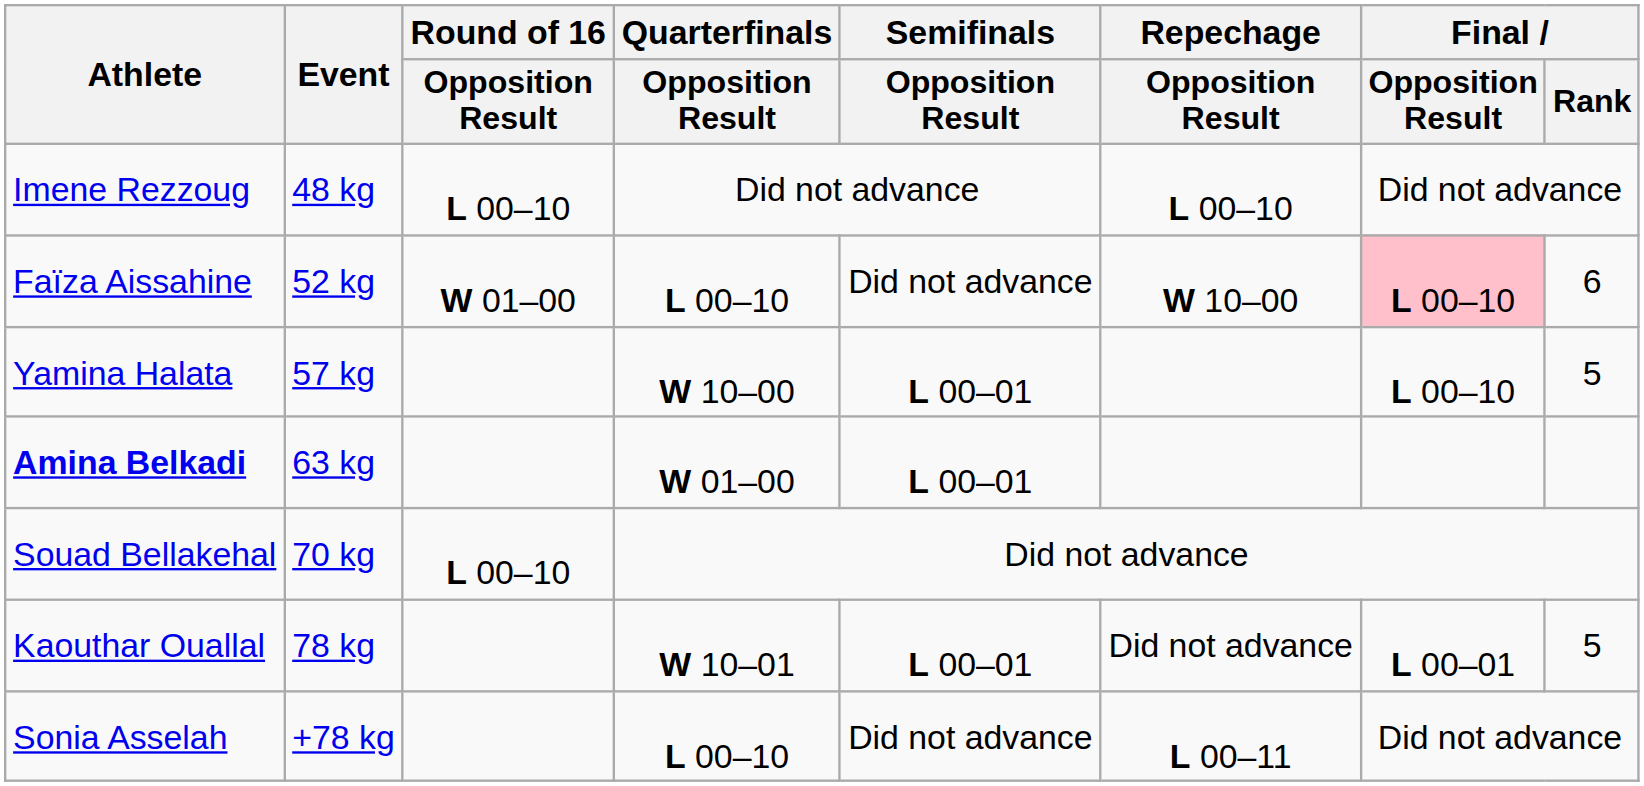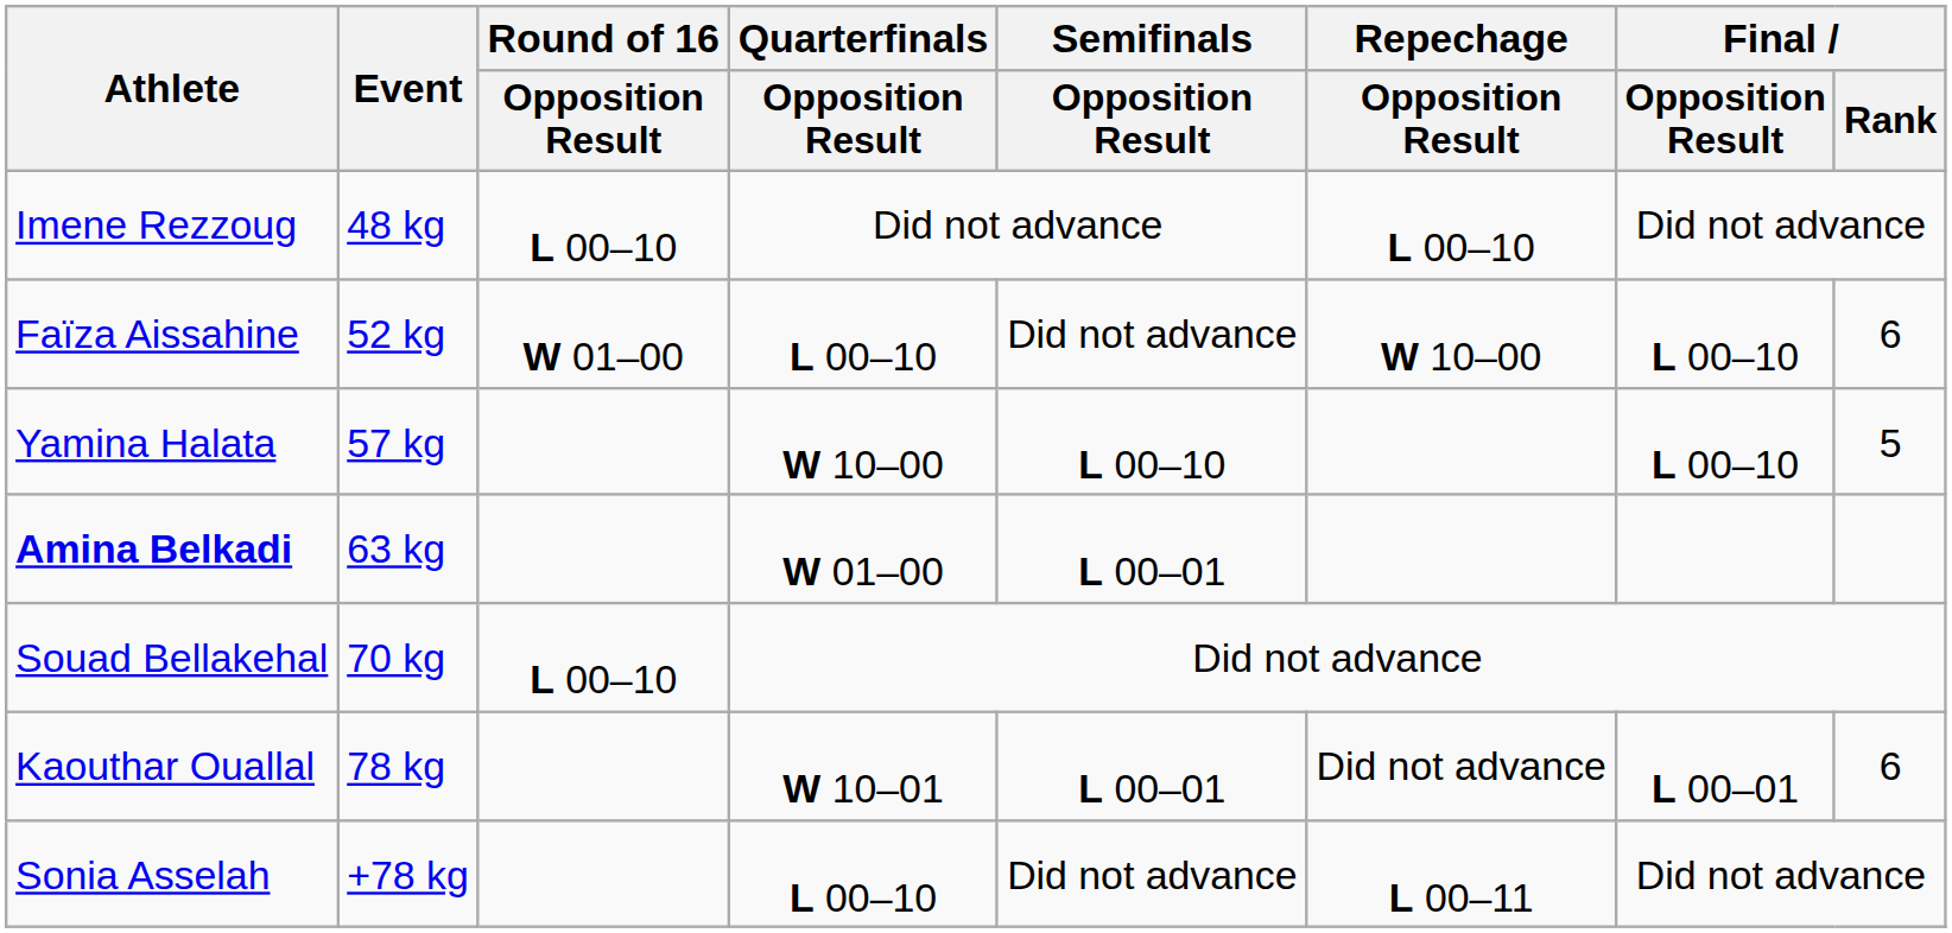 <table class="wikitable" style="font-size:90%">
 <tr>
 <th rowspan="2">Athlete</th>
 <th rowspan="2">Event</th>
 <th>Round of 16</th>
 <th>Quarterfinals</th>
 <th>Semifinals</th>
 <th>Repechage</th>
 <th colspan=2>Final / </th>
 </tr>
 <tr style="font-size:95%">
 <th>Opposition<br>Result</th>
 <th>Opposition<br>Result</th>
 <th>Opposition<br>Result</th>
 <th>Opposition<br>Result</th>
 <th>Opposition<br>Result</th>
 <th>Rank</th>
 </tr>
 <tr align=center>
 <td align=left><a href='#'>Imene Rezzoug</a></td>
 <td align=left><a href='#'>48 kg</a></td>
 <td><br><strong>L</strong> 00–10</td>
 <td colspan=2>Did not advance</td>
 <td><br><strong>L</strong> 00–10</td>
 <td colspan=2>Did not advance</td>
 </tr>
 <tr align=center>
 <td align=left><a href='#'>Faïza Aissahine</a></td>
 <td align=left><a href='#'>52 kg</a></td>
 <td><br><strong>W</strong> 01–00</td>
 <td><br><strong>L</strong> 00–10</td>
 <td>Did not advance</td>
 <td><br><strong>W</strong> 10–00</td>
-<td style="background: pink;"><br><strong>L</strong> 00–10</td>
+<td><br><strong>L</strong> 00–10</td>
 <td>6</td>
 </tr>
 <tr align=center>
 <td align=left><a href='#'>Yamina Halata</a></td>
 <td align=left><a href='#'>57 kg</a></td>
 <td></td>
 <td><br><strong>W</strong> 10–00</td>
-<td><br><strong>L</strong> 00–01</td>
+<td><br><strong>L</strong> 00–10</td>
 <td></td>
 <td><br><strong>L</strong> 00–10</td>
 <td>5</td>
 </tr>
 <tr align=center>
 <td align=left><strong><a href='#'>Amina Belkadi</a></strong></td>
 <td align=left><a href='#'>63 kg</a></td>
 <td></td>
 <td><br><strong>W</strong> 01–00</td>
 <td><br><strong>L</strong> 00–01</td>
 <td></td>
 <td><br></td>
 <td></td>
 </tr>
 <tr align=center>
 <td align=left><a href='#'>Souad Bellakehal</a></td>
 <td align=left><a href='#'>70 kg</a></td>
 <td><br><strong>L</strong> 00–10</td>
 <td colspan=5>Did not advance</td>
 </tr>
 <tr align=center>
 <td align=left><a href='#'>Kaouthar Ouallal</a></td>
 <td align=left><a href='#'>78 kg</a></td>
 <td></td>
 <td><br><strong>W</strong> 10–01</td>
 <td><br><strong>L</strong> 00–01</td>
 <td>Did not advance</td>
 <td><br><strong>L</strong> 00–01</td>
-<td>5</td>
+<td>6</td>
 </tr>
 <tr align=center>
 <td align=left><a href='#'>Sonia Asselah</a></td>
 <td align=left><a href='#'>+78 kg</a></td>
 <td></td>
 <td><br><strong>L</strong> 00–10</td>
 <td>Did not advance</td>
 <td><br><strong>L</strong> 00–11</td>
 <td colspan=2>Did not advance</td>
 </tr>
 </table>
